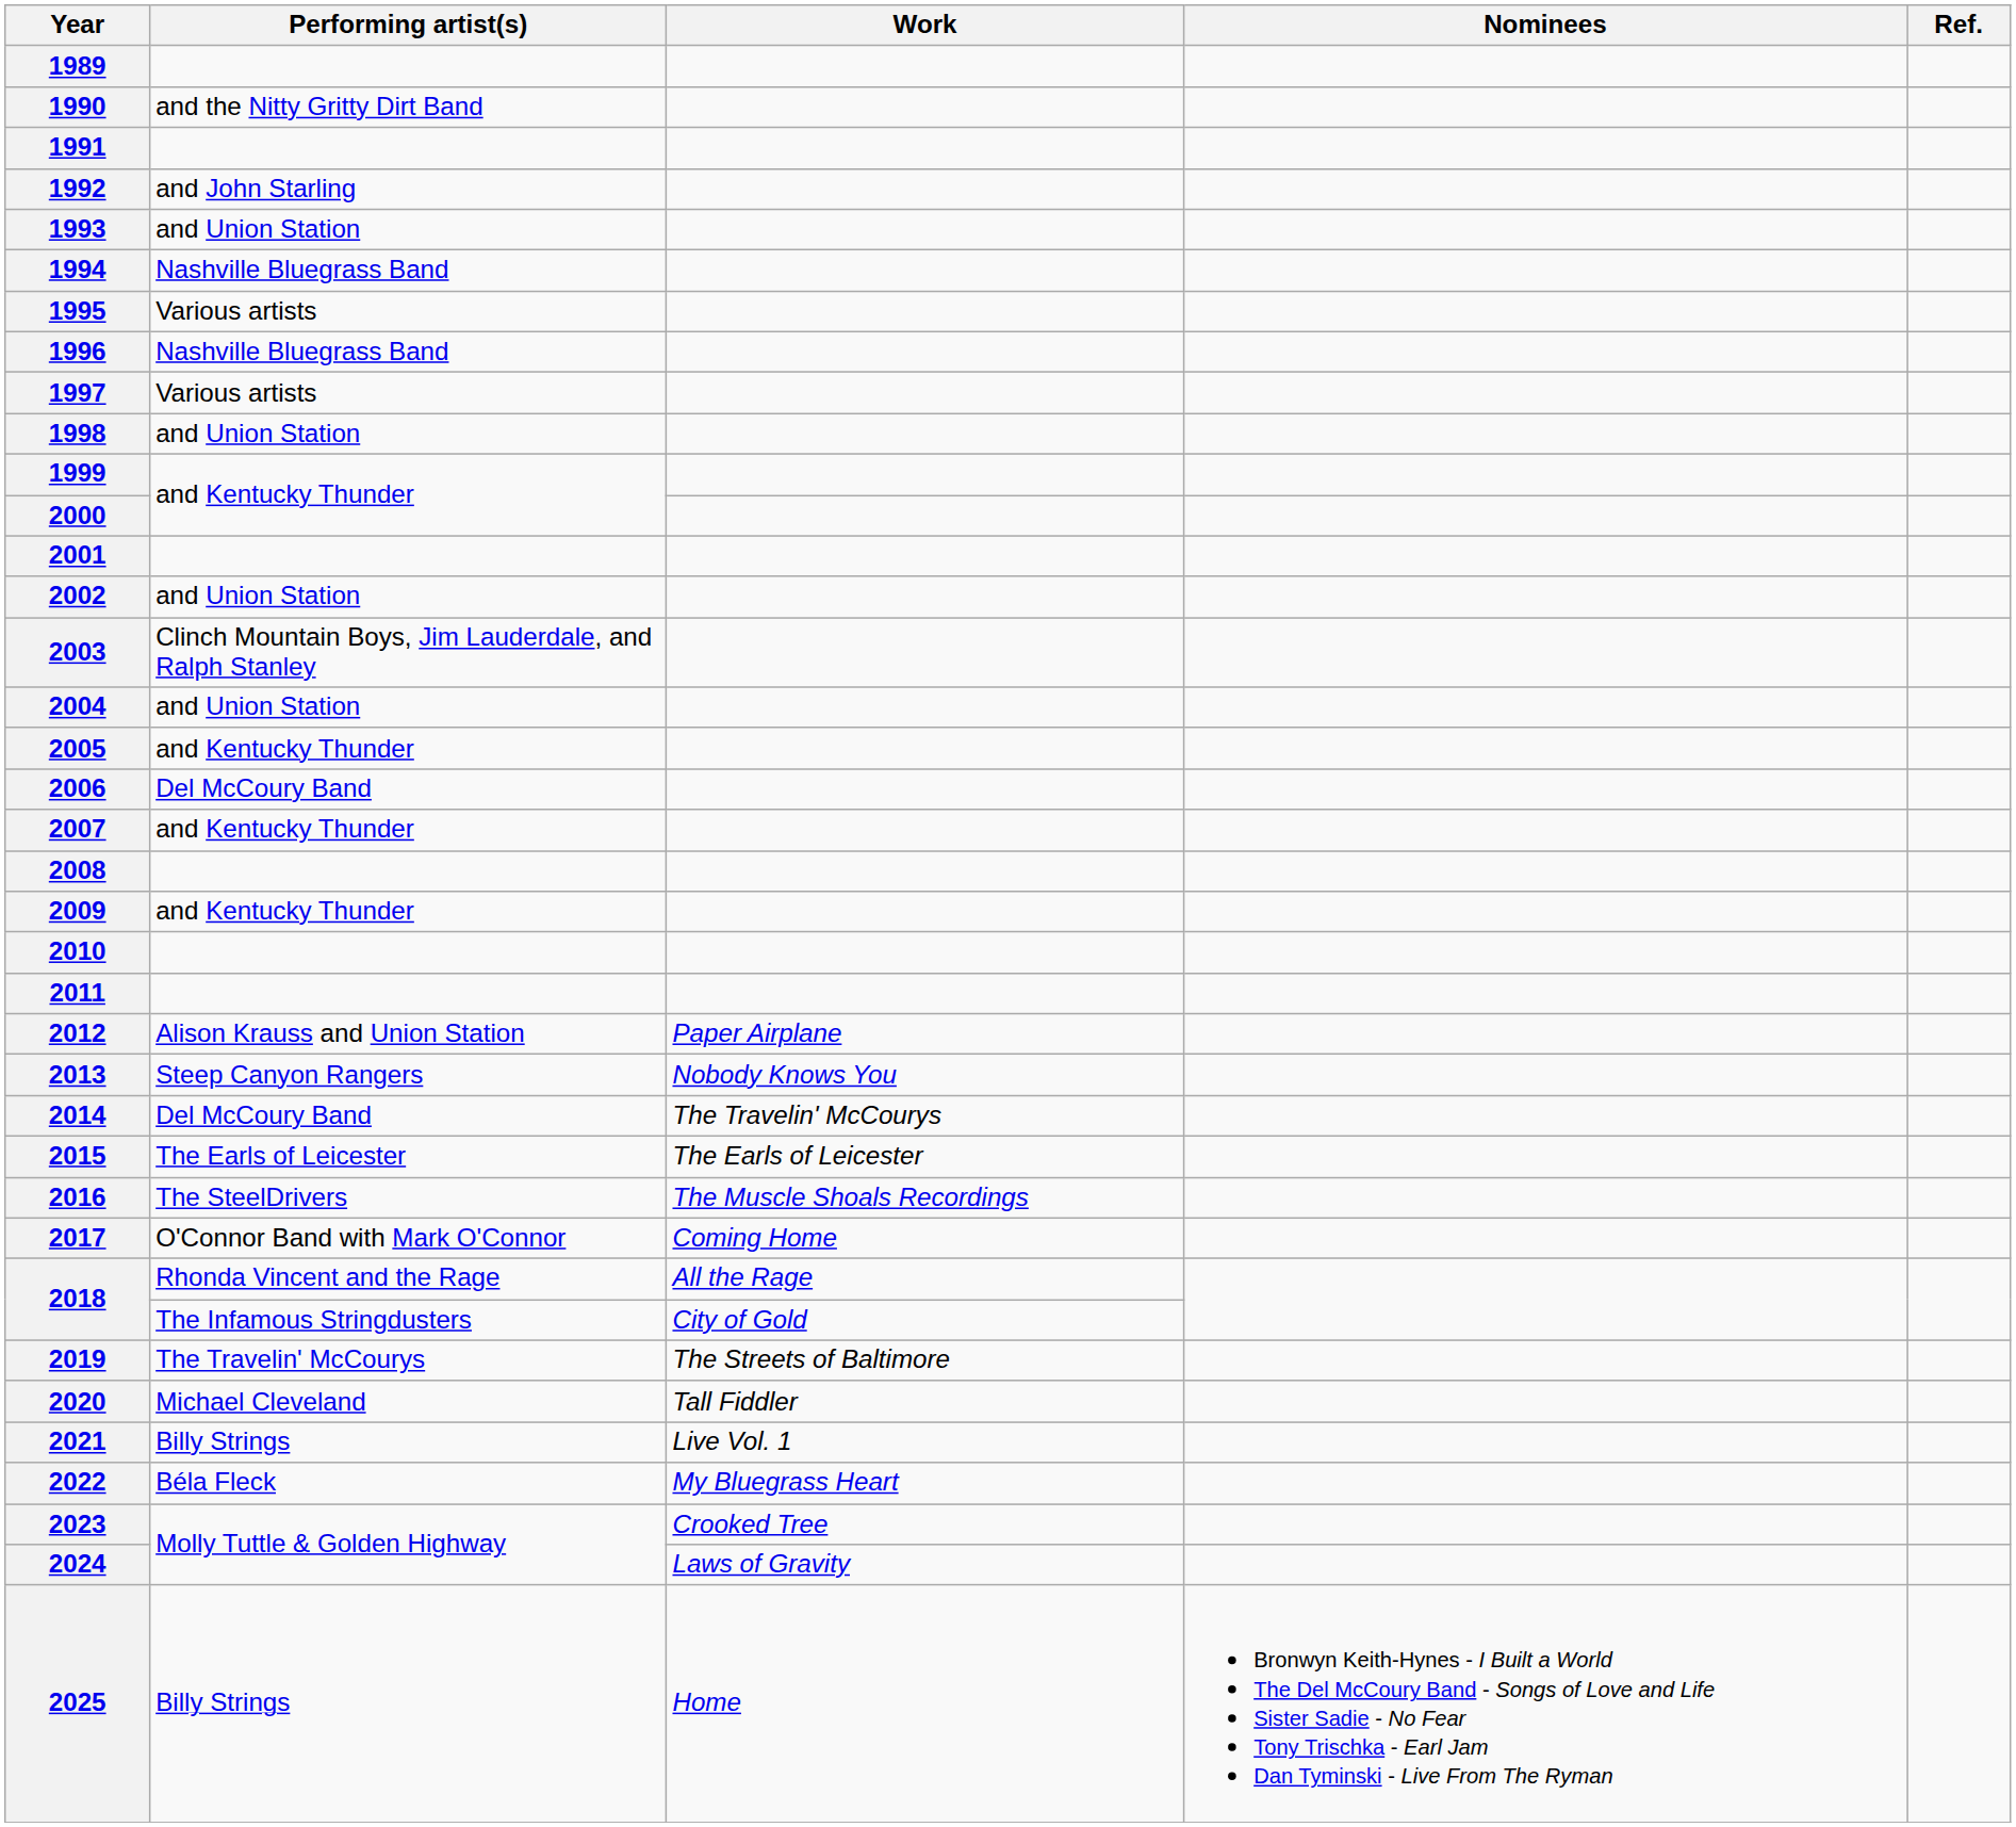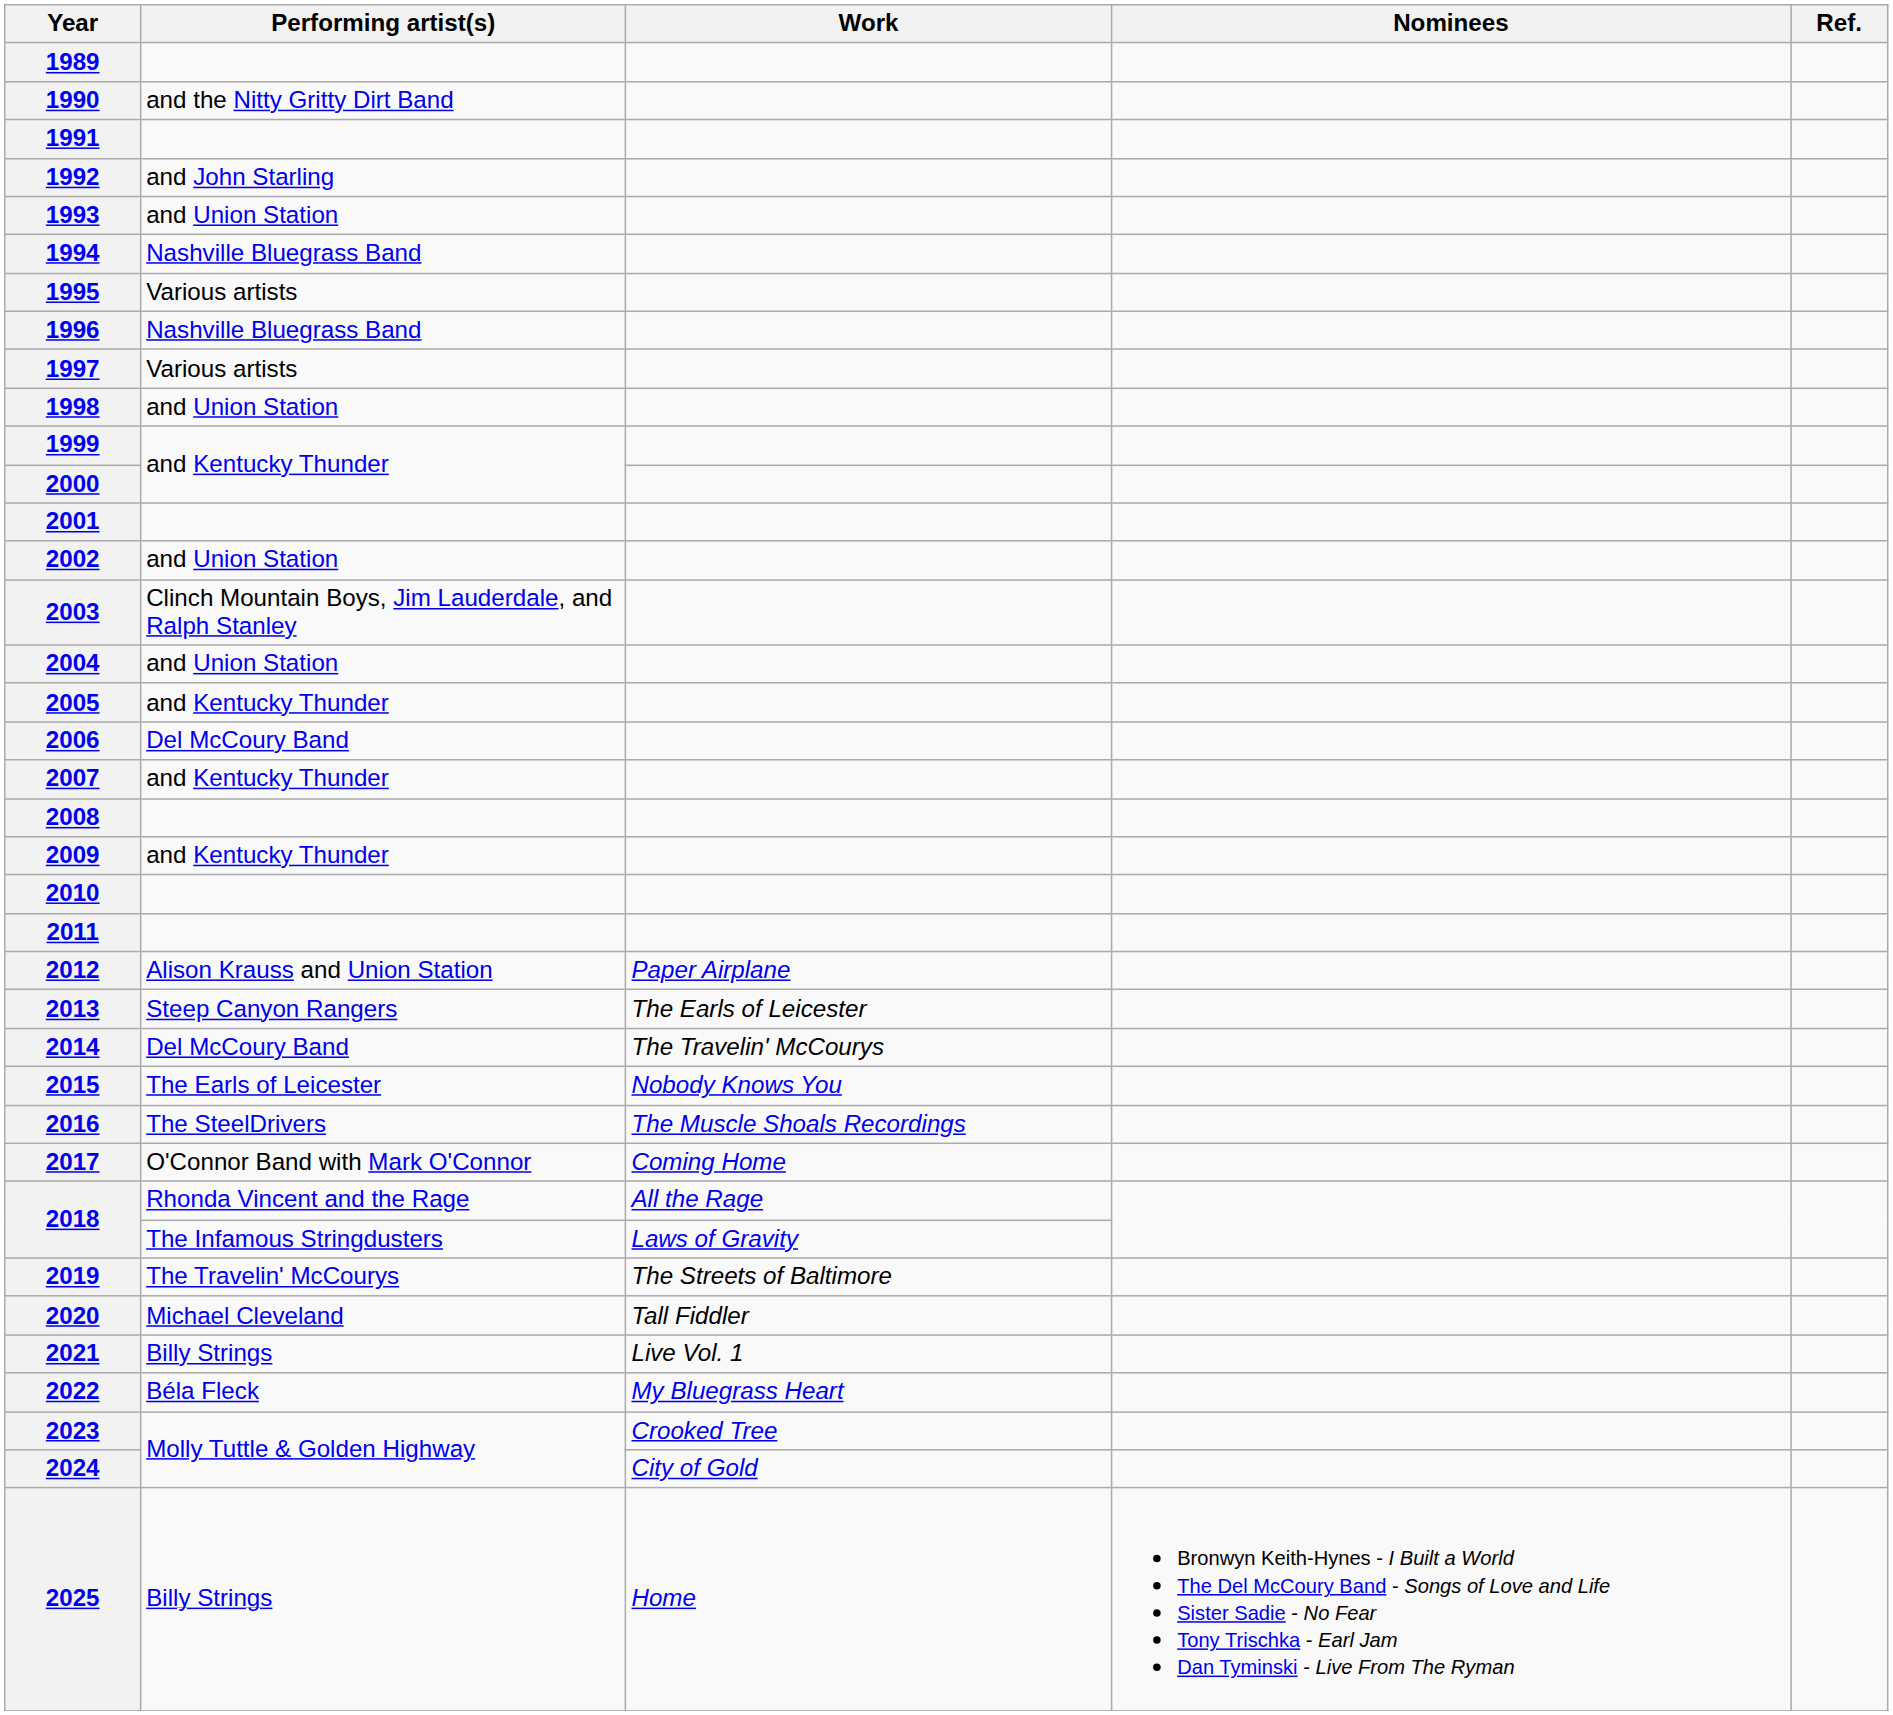 <table class="wikitable">
 <tr>
 <th width="7%">Year</th>
 <th width="25%">Performing artist(s)</th>
 <th width="25%">Work</th>
 <th width="35%" class=unsortable>Nominees</th>
 <th width="5%" class=unsortable>Ref.</th>
 </tr>
 <tr>
 <th scope="row" style="text-align:center;"><a href='#'>1989</a></th>
 <td></td>
 <td></td>
 <td></td>
 <td style="text-align:center;"></td>
 </tr>
 <tr>
 <th scope="row" style="text-align:center;"><a href='#'>1990</a></th>
 <td> and the <a href='#'>Nitty Gritty Dirt Band</a></td>
 <td></td>
 <td></td>
 <td style="text-align:center;"></td>
 </tr>
 <tr>
 <th scope="row" style="text-align:center;"><a href='#'>1991</a></th>
 <td></td>
 <td></td>
 <td></td>
 <td style="text-align:center;"></td>
 </tr>
 <tr>
 <th scope="row" style="text-align:center;"><a href='#'>1992</a></th>
 <td> and <a href='#'>John Starling</a></td>
 <td></td>
 <td></td>
 <td style="text-align:center;"></td>
 </tr>
 <tr>
 <th scope="row" style="text-align:center;"><a href='#'>1993</a></th>
 <td> and <a href='#'>Union Station</a></td>
 <td></td>
 <td></td>
 <td style="text-align:center;"></td>
 </tr>
 <tr>
 <th scope="row" style="text-align:center;"><a href='#'>1994</a></th>
 <td><a href='#'>Nashville Bluegrass Band</a></td>
 <td></td>
 <td></td>
 <td style="text-align:center;"></td>
 </tr>
 <tr>
 <th scope="row" style="text-align:center;"><a href='#'>1995</a></th>
 <td>Various artists</td>
 <td></td>
 <td></td>
 <td style="text-align:center;"></td>
 </tr>
 <tr>
 <th scope="row" style="text-align:center;"><a href='#'>1996</a></th>
 <td><a href='#'>Nashville Bluegrass Band</a></td>
 <td></td>
 <td></td>
 <td style="text-align:center;"></td>
 </tr>
 <tr>
 <th scope="row" style="text-align:center;"><a href='#'>1997</a></th>
 <td>Various artists</td>
 <td></td>
 <td></td>
 <td style="text-align:center;"></td>
 </tr>
 <tr>
 <th scope="row" style="text-align:center;"><a href='#'>1998</a></th>
 <td> and <a href='#'>Union Station</a></td>
 <td></td>
 <td></td>
 <td style="text-align:center;"></td>
 </tr>
 <tr>
 <th scope="row" style="text-align:center;"><a href='#'>1999</a></th>
 <td rowspan=2> and <a href='#'>Kentucky Thunder</a></td>
 <td></td>
 <td></td>
 <td style="text-align:center;"></td>
 </tr>
 <tr>
 <th scope="row" style="text-align:center;"><a href='#'>2000</a></th>
 <td></td>
 <td></td>
 <td style="text-align:center;"></td>
 </tr>
 <tr>
 <th scope="row" style="text-align:center;"><a href='#'>2001</a></th>
 <td></td>
 <td></td>
 <td></td>
 <td style="text-align:center;"></td>
 </tr>
 <tr>
 <th scope="row" style="text-align:center;"><a href='#'>2002</a></th>
 <td> and <a href='#'>Union Station</a></td>
 <td></td>
 <td></td>
 <td style="text-align:center;"></td>
 </tr>
 <tr>
 <th scope="row" style="text-align:center;"><a href='#'>2003</a></th>
 <td>Clinch Mountain Boys, <a href='#'>Jim Lauderdale</a>, and <a href='#'>Ralph Stanley</a></td>
 <td></td>
 <td></td>
 <td style="text-align:center;"></td>
 </tr>
 <tr>
 <th scope="row" style="text-align:center;"><a href='#'>2004</a></th>
 <td> and <a href='#'>Union Station</a></td>
 <td></td>
 <td></td>
 <td style="text-align:center;"></td>
 </tr>
 <tr>
 <th scope="row" style="text-align:center;"><a href='#'>2005</a></th>
 <td> and <a href='#'>Kentucky Thunder</a></td>
 <td></td>
 <td></td>
 <td style="text-align:center;"></td>
 </tr>
 <tr>
 <th scope="row" style="text-align:center;"><a href='#'>2006</a></th>
 <td><a href='#'>Del McCoury Band</a></td>
 <td></td>
 <td></td>
 <td style="text-align:center;"></td>
 </tr>
 <tr>
 <th scope="row" style="text-align:center;"><a href='#'>2007</a></th>
 <td> and <a href='#'>Kentucky Thunder</a></td>
 <td></td>
 <td></td>
 <td style="text-align:center;"></td>
 </tr>
 <tr>
 <th scope="row" style="text-align:center;"><a href='#'>2008</a></th>
 <td></td>
 <td></td>
 <td></td>
 <td style="text-align:center;"></td>
 </tr>
 <tr>
 <th scope="row" style="text-align:center;"><a href='#'>2009</a></th>
 <td> and <a href='#'>Kentucky Thunder</a></td>
 <td></td>
 <td></td>
 <td style="text-align:center;"></td>
 </tr>
 <tr>
 <th scope="row" style="text-align:center;"><a href='#'>2010</a></th>
 <td></td>
 <td></td>
 <td></td>
 <td style="text-align:center;"></td>
 </tr>
 <tr>
 <th scope="row" style="text-align:center;"><a href='#'>2011</a></th>
 <td></td>
 <td></td>
 <td></td>
 <td style="text-align:center;"></td>
 </tr>
 <tr>
 <th scope="row" style="text-align:center;"><a href='#'>2012</a></th>
 <td><a href='#'>Alison Krauss</a> and <a href='#'>Union Station</a></td>
 <td><em><a href='#'>Paper Airplane</a></em></td>
 <td></td>
 <td style="text-align:center;"></td>
 </tr>
 <tr>
 <th scope="row" style="text-align:center;"><a href='#'>2013</a></th>
 <td><a href='#'>Steep Canyon Rangers</a></td>
-<td><em><a href='#'>Nobody Knows You</a></em></td>
+<td><em>The Earls of Leicester</em></td>
 <td></td>
 <td style="text-align:center;"></td>
 </tr>
 <tr>
 <th scope="row" style="text-align:center;"><a href='#'>2014</a></th>
 <td><a href='#'>Del McCoury Band</a></td>
 <td><em>The Travelin' McCourys</em></td>
 <td></td>
 <td style="text-align:center;"></td>
 </tr>
 <tr>
 <th scope="row" style="text-align:center;"><a href='#'>2015</a></th>
 <td><a href='#'>The Earls of Leicester</a></td>
-<td><em>The Earls of Leicester</em></td>
+<td><em><a href='#'>Nobody Knows You</a></em></td>
 <td></td>
 <td style="text-align:center;"></td>
 </tr>
 <tr>
 <th scope="row" style="text-align:center;"><a href='#'>2016</a></th>
 <td><a href='#'>The SteelDrivers</a></td>
 <td><em><a href='#'>The Muscle Shoals Recordings</a></em></td>
 <td></td>
 <td style="text-align:center;"></td>
 </tr>
 <tr>
 <th scope="row" style="text-align:center;"><a href='#'>2017</a></th>
 <td>O'Connor Band with <a href='#'>Mark O'Connor</a></td>
 <td><em><a href='#'>Coming Home</a></em></td>
 <td></td>
 <td style="text-align:center;"></td>
 </tr>
 <tr>
 <th rowspan="2" scope="row" style="text-align:center;"><a href='#'>2018</a></th>
 <td><a href='#'>Rhonda Vincent and the Rage</a></td>
 <td><em><a href='#'>All the Rage</a></em></td>
 <td rowspan="2"></td>
 <td rowspan="2" style="text-align:center;"></td>
 </tr>
 <tr>
 <td><a href='#'>The Infamous Stringdusters</a></td>
-<td><em><a href='#'>City of Gold</a></em></td>
+<td><em><a href='#'>Laws of Gravity</a></em></td>
 </tr>
 <tr>
 <th scope="row" style="text-align:center;"><a href='#'>2019</a></th>
 <td><a href='#'>The Travelin' McCourys</a></td>
 <td><em>The Streets of Baltimore</em></td>
 <td></td>
 <td style="text-align:center;"></td>
 </tr>
 <tr>
 <th scope="row" style="text-align:center;"><a href='#'>2020</a></th>
 <td><a href='#'>Michael Cleveland</a></td>
 <td><em>Tall Fiddler</em></td>
 <td></td>
 <td></td>
 </tr>
 <tr>
 <th scope="row" style="text-align:center;"><a href='#'>2021</a></th>
 <td><a href='#'>Billy Strings</a></td>
 <td><em>Live Vol. 1</em></td>
 <td></td>
 <td></td>
 </tr>
 <tr>
 <th><a href='#'>2022</a></th>
 <td><a href='#'>Béla Fleck</a></td>
 <td><em><a href='#'>My Bluegrass Heart</a></em></td>
 <td></td>
 <td></td>
 </tr>
 <tr>
 <th><a href='#'>2023</a></th>
 <td rowspan=2><a href='#'>Molly Tuttle & Golden Highway</a></td>
 <td><em><a href='#'>Crooked Tree</a></em></td>
 <td></td>
 <td></td>
 </tr>
 <tr>
 <th><a href='#'>2024</a></th>
-<td><em><a href='#'>Laws of Gravity</a></em></td>
+<td><em><a href='#'>City of Gold</a></em></td>
 <td></td>
 <td></td>
 </tr>
 <tr>
 <th><a href='#'>2025</a></th>
 <td><a href='#'>Billy Strings</a></td>
 <td><em><a href='#'>Home</a></em></td>
 <td><br><ul><li><small>Bronwyn Keith-Hynes - <em>I Built a World</em></small></li><li><small><a href='#'>The Del McCoury Band</a> - <em>Songs of Love and Life</em></small></li><li><small><a href='#'>Sister Sadie</a> - <em>No Fear</em></small></li><li><small><a href='#'>Tony Trischka</a> - <em>Earl Jam</em></small></li><li><small><a href='#'>Dan Tyminski</a> - <em>Live From The Ryman</em></small></li></ul></td>
 <td></td>
 </tr>
 <tr>
 </tr>
 </table>
